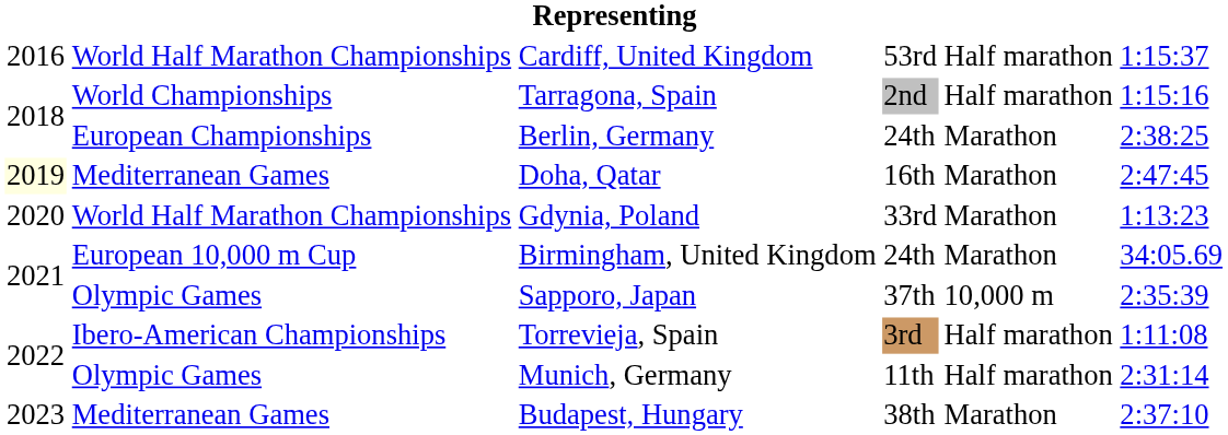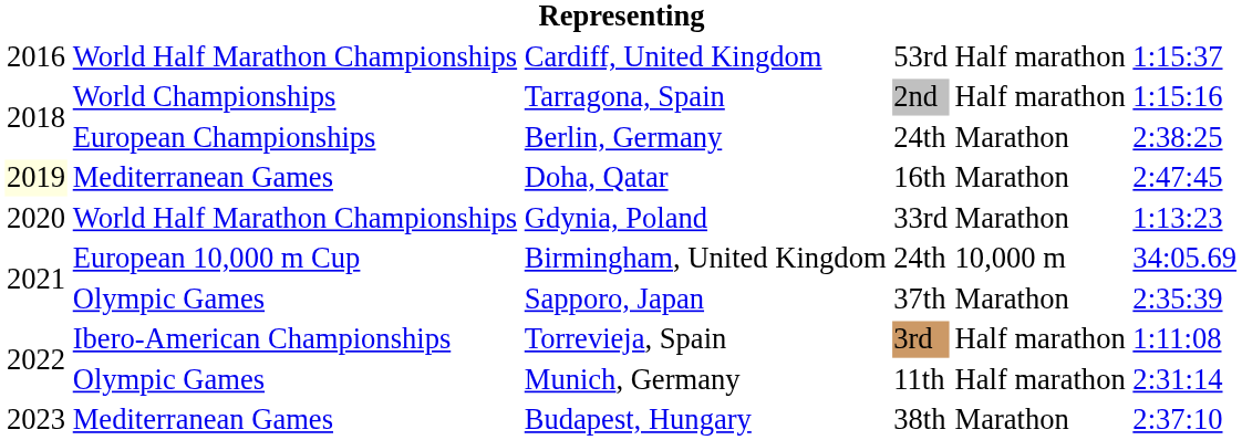 <table>
 <tr>
 <th colspan="6">Representing </th>
 </tr>
 <tr>
 <td>2016</td>
 <td><a href='#'>World Half Marathon Championships</a></td>
 <td><a href='#'>Cardiff, United Kingdom</a></td>
 <td>53rd</td>
 <td>Half marathon</td>
 <td><a href='#'>1:15:37</a></td>
 </tr>
 <tr>
 <td rowspan=2>2018</td>
 <td><a href='#'>World Championships</a></td>
 <td><a href='#'>Tarragona, Spain</a></td>
 <td bgcolor=silver>2nd</td>
 <td>Half marathon</td>
 <td><a href='#'>1:15:16</a></td>
 </tr>
 <tr>
 <td><a href='#'>European Championships</a></td>
 <td><a href='#'>Berlin, Germany</a></td>
 <td>24th</td>
 <td>Marathon</td>
 <td><a href='#'>2:38:25</a></td>
 </tr>
 <tr>
 <td style="background: lightyellow;">2019</td>
 <td><a href='#'>Mediterranean Games</a></td>
 <td><a href='#'>Doha, Qatar</a></td>
 <td>16th</td>
 <td>Marathon</td>
 <td><a href='#'>2:47:45</a></td>
 </tr>
 <tr>
 <td>2020</td>
 <td><a href='#'>World Half Marathon Championships</a></td>
 <td><a href='#'>Gdynia, Poland</a></td>
 <td>33rd</td>
 <td>Marathon</td>
 <td><a href='#'>1:13:23</a></td>
 </tr>
 <tr>
 <td rowspan=2>2021</td>
 <td><a href='#'>European 10,000 m Cup</a></td>
 <td><a href='#'>Birmingham</a>, United Kingdom</td>
 <td>24th</td>
-<td>Marathon</td>
+<td>10,000 m</td>
 <td><a href='#'>34:05.69</a></td>
 </tr>
 <tr>
 <td><a href='#'>Olympic Games</a></td>
 <td><a href='#'>Sapporo, Japan</a></td>
 <td>37th</td>
-<td>10,000 m</td>
+<td>Marathon</td>
 <td><a href='#'>2:35:39</a></td>
 </tr>
 <tr>
 <td rowspan=2>2022</td>
 <td><a href='#'>Ibero-American Championships</a></td>
 <td><a href='#'>Torrevieja</a>, Spain</td>
 <td bgcolor=cc9966>3rd</td>
 <td>Half marathon</td>
 <td><a href='#'>1:11:08</a></td>
 </tr>
 <tr>
 <td><a href='#'>Olympic Games</a></td>
 <td><a href='#'>Munich</a>, Germany</td>
 <td>11th</td>
 <td>Half marathon</td>
 <td><a href='#'>2:31:14</a></td>
 </tr>
 <tr>
 <td>2023</td>
 <td><a href='#'>Mediterranean Games</a></td>
 <td><a href='#'>Budapest, Hungary</a></td>
 <td>38th</td>
 <td>Marathon</td>
 <td><a href='#'>2:37:10</a></td>
 </tr>
 </table>
